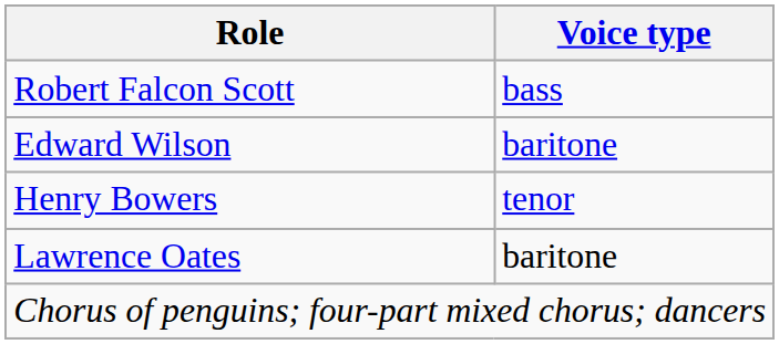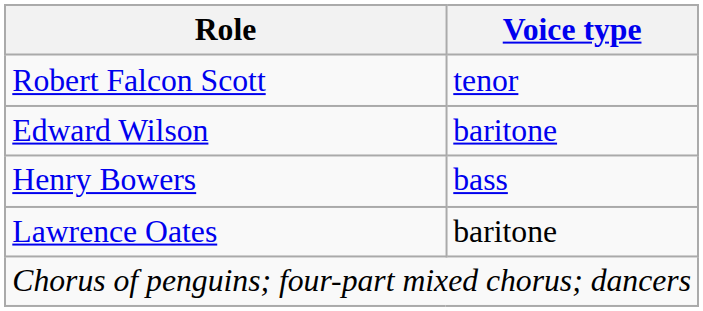 <table class="wikitable">
 <tr>
 <th>Role</th>
 <th><a href='#'>Voice type</a></th>
 </tr>
 <tr>
 <td><a href='#'>Robert Falcon Scott</a></td>
-<td><a href='#'>bass</a></td>
+<td><a href='#'>tenor</a></td>
 </tr>
 <tr>
 <td><a href='#'>Edward Wilson</a></td>
 <td><a href='#'>baritone</a></td>
 </tr>
 <tr>
 <td><a href='#'>Henry Bowers</a></td>
-<td><a href='#'>tenor</a></td>
+<td><a href='#'>bass</a></td>
 </tr>
 <tr>
 <td><a href='#'>Lawrence Oates</a></td>
 <td>baritone</td>
 </tr>
 <tr>
 <td colspan="2"><em>Chorus of penguins; four-part mixed chorus; dancers</em></td>
 </tr>
 </table>
